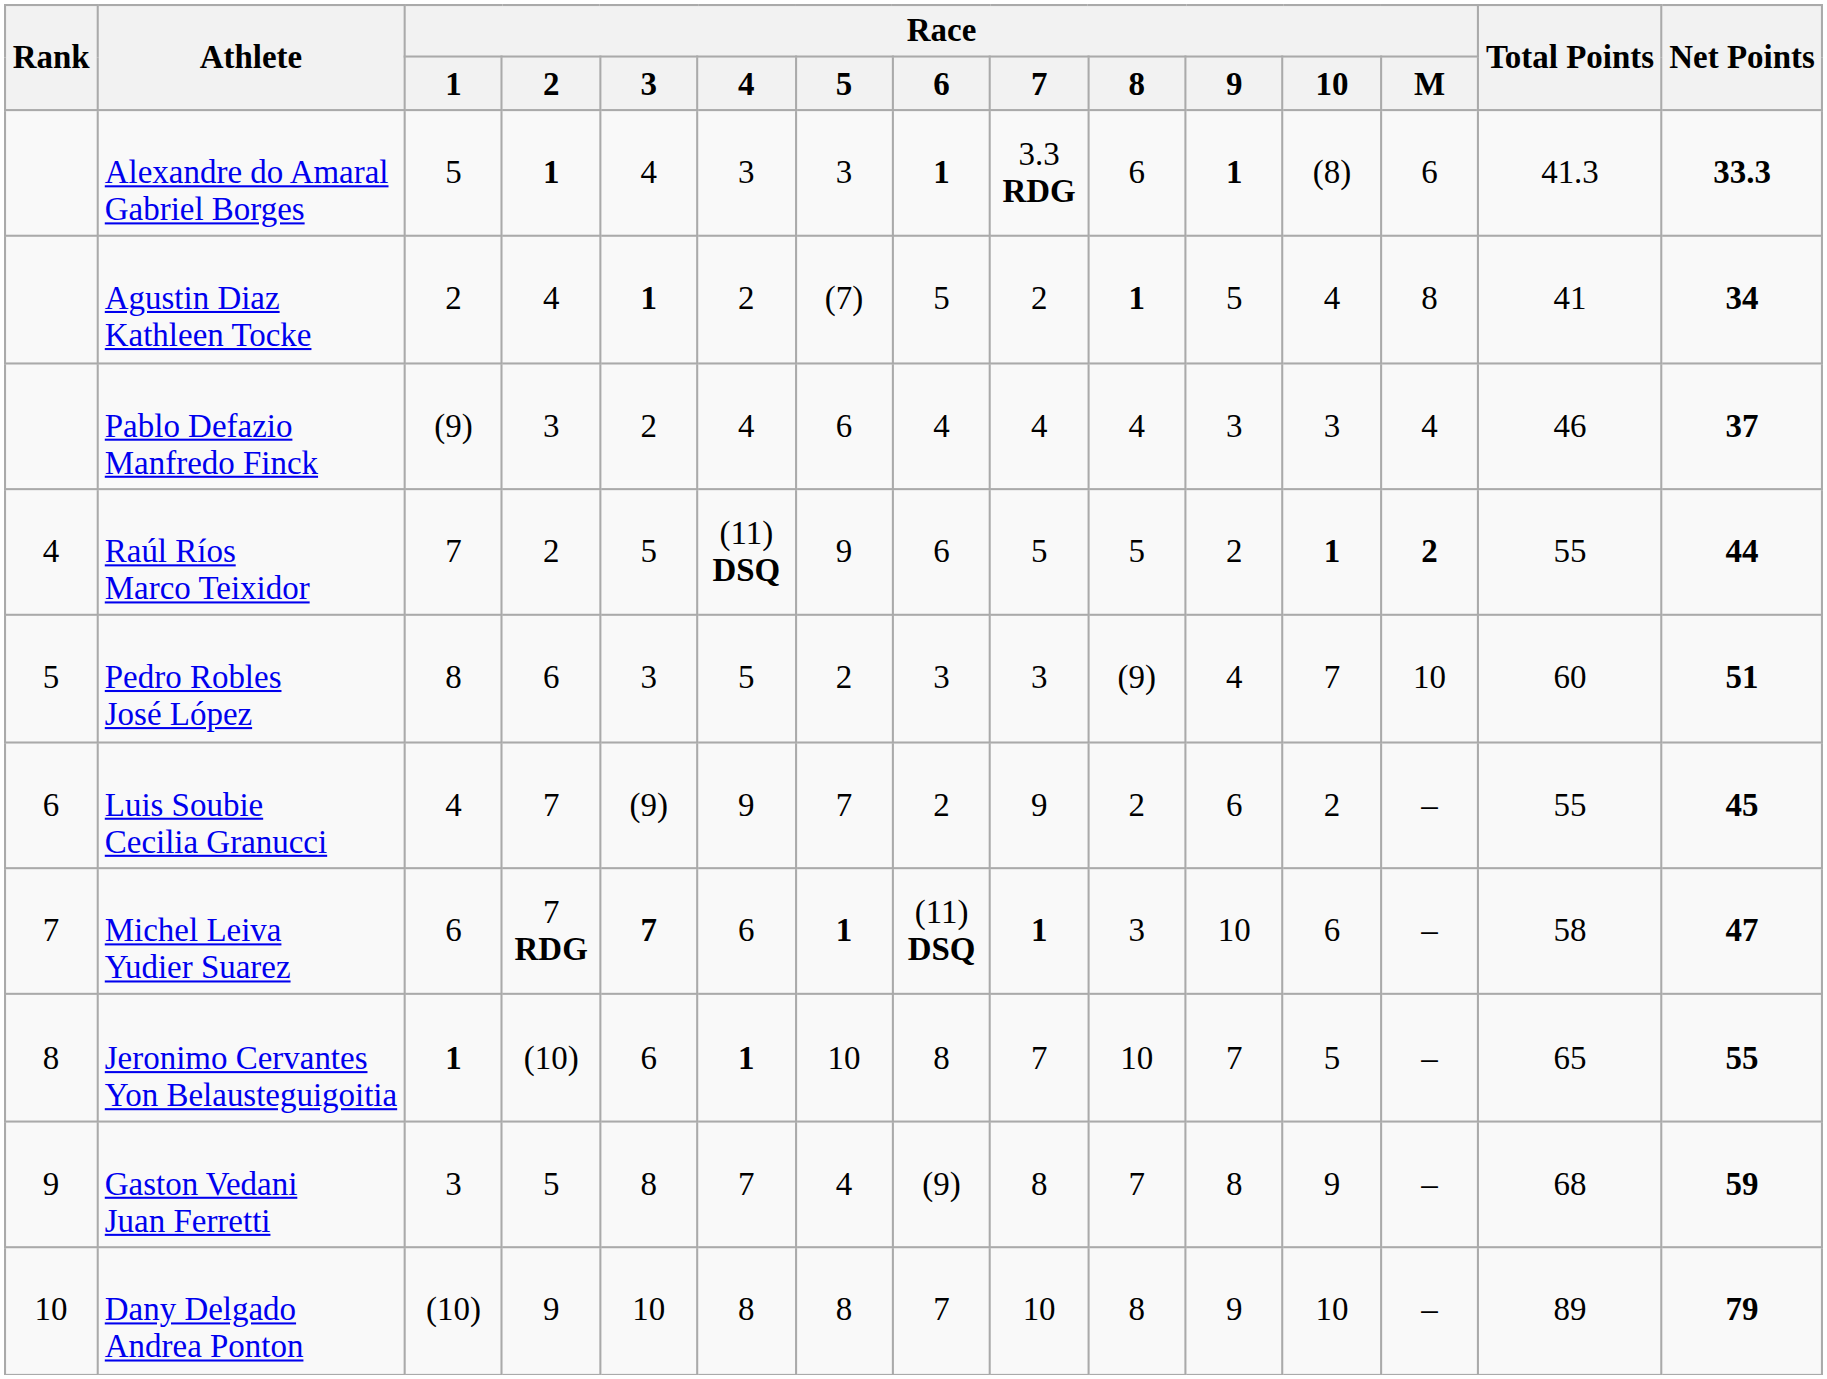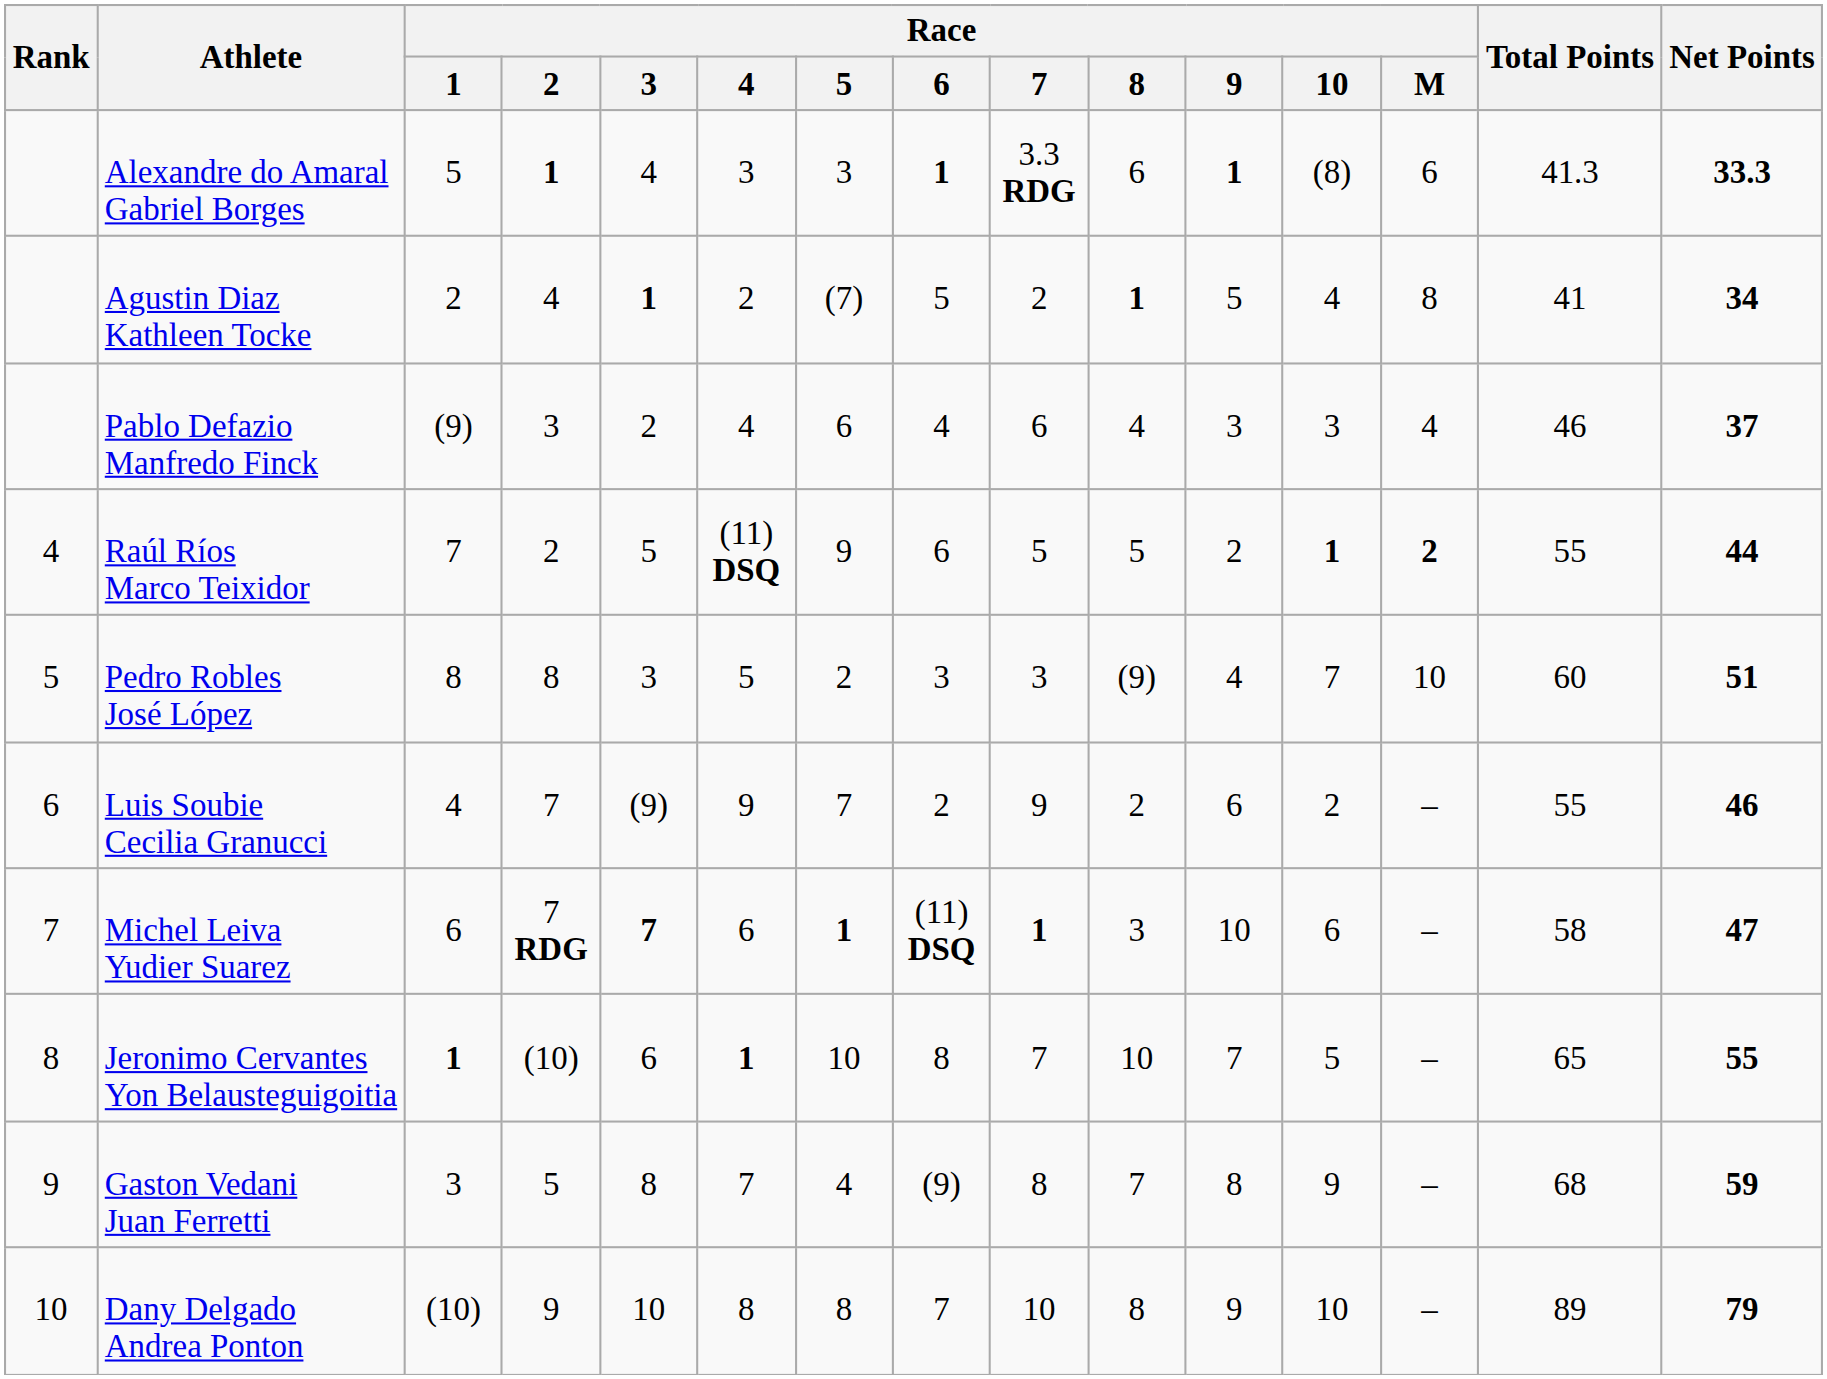 <table class="wikitable" style="text-align:center">
 <tr>
 <th rowspan="2">Rank</th>
 <th rowspan="2">Athlete</th>
 <th colspan="11">Race</th>
 <th rowspan="2">Total Points</th>
 <th rowspan="2">Net Points</th>
 </tr>
 <tr>
 <th width=40>1</th>
 <th width=40>2</th>
 <th width=40>3</th>
 <th width=40>4</th>
 <th width=40>5</th>
 <th width=40>6</th>
 <th width=40>7</th>
 <th width=40>8</th>
 <th width=40>9</th>
 <th width=40>10</th>
 <th width=40>M</th>
 </tr>
 <tr>
 <td></td>
 <td align=left> <br> <a href='#'>Alexandre do Amaral</a><br><a href='#'>Gabriel Borges</a></td>
 <td>5</td>
 <td><strong>1</strong></td>
 <td>4</td>
 <td>3</td>
 <td>3</td>
 <td><strong>1</strong></td>
 <td>3.3<br><strong>RDG</strong></td>
 <td>6</td>
 <td><strong>1</strong></td>
 <td>(8)</td>
 <td>6</td>
 <td align="center">41.3</td>
 <td align="center"><strong>33.3</strong></td>
 </tr>
 <tr>
 <td></td>
 <td align=left> <br> <a href='#'>Agustin Diaz</a><br><a href='#'>Kathleen Tocke</a></td>
 <td>2</td>
 <td>4</td>
 <td><strong>1</strong></td>
 <td>2</td>
 <td>(7)</td>
 <td>5</td>
 <td>2</td>
 <td><strong>1</strong></td>
 <td>5</td>
 <td>4</td>
 <td>8</td>
 <td align="center">41</td>
 <td align="center"><strong>34</strong></td>
 </tr>
 <tr>
 <td></td>
 <td align=left> <br> <a href='#'>Pablo Defazio</a><br><a href='#'>Manfredo Finck</a></td>
 <td>(9)</td>
 <td>3</td>
 <td>2</td>
 <td>4</td>
 <td>6</td>
 <td>4</td>
-<td>4</td>
+<td>6</td>
 <td>4</td>
 <td>3</td>
 <td>3</td>
 <td>4</td>
 <td align="center">46</td>
 <td align="center"><strong>37</strong></td>
 </tr>
 <tr>
 <td>4</td>
 <td align=left> <br> <a href='#'>Raúl Ríos</a><br><a href='#'>Marco Teixidor</a></td>
 <td>7</td>
 <td>2</td>
 <td>5</td>
 <td>(11)<br><strong>DSQ</strong></td>
 <td>9</td>
 <td>6</td>
 <td>5</td>
 <td>5</td>
 <td>2</td>
 <td><strong>1</strong></td>
 <td><strong>2</strong></td>
 <td align="center">55</td>
 <td align="center"><strong>44</strong></td>
 </tr>
 <tr>
 <td>5</td>
 <td align=left> <br> <a href='#'>Pedro Robles</a><br><a href='#'>José López</a></td>
 <td>8</td>
-<td>6</td>
+<td>8</td>
 <td>3</td>
 <td>5</td>
 <td>2</td>
 <td>3</td>
 <td>3</td>
 <td>(9)</td>
 <td>4</td>
 <td>7</td>
 <td>10</td>
 <td align="center">60</td>
 <td align="center"><strong>51</strong></td>
 </tr>
 <tr>
 <td>6</td>
 <td align=left> <br> <a href='#'>Luis Soubie</a><br><a href='#'>Cecilia Granucci</a></td>
 <td>4</td>
 <td>7</td>
 <td>(9)</td>
 <td>9</td>
 <td>7</td>
 <td>2</td>
 <td>9</td>
 <td>2</td>
 <td>6</td>
 <td>2</td>
 <td>–</td>
 <td align="center">55</td>
-<td align="center"><strong>45</strong></td>
+<td align="center"><strong>46</strong></td>
 </tr>
 <tr>
 <td>7</td>
 <td align=left> <br> <a href='#'>Michel Leiva</a><br><a href='#'>Yudier Suarez</a></td>
 <td>6</td>
 <td>7<br><strong>RDG</strong></td>
 <td><strong>7</strong></td>
 <td>6</td>
 <td><strong>1</strong></td>
 <td>(11)<br><strong>DSQ</strong></td>
 <td><strong>1</strong></td>
 <td>3</td>
 <td>10</td>
 <td>6</td>
 <td>–</td>
 <td align="center">58</td>
 <td align="center"><strong>47</strong></td>
 </tr>
 <tr>
 <td>8</td>
 <td align=left> <br> <a href='#'>Jeronimo Cervantes</a><br><a href='#'>Yon Belausteguigoitia</a></td>
 <td><strong>1</strong></td>
 <td>(10)</td>
 <td>6</td>
 <td><strong>1</strong></td>
 <td>10</td>
 <td>8</td>
 <td>7</td>
 <td>10</td>
 <td>7</td>
 <td>5</td>
 <td>–</td>
 <td align="center">65</td>
 <td align="center"><strong>55</strong></td>
 </tr>
 <tr>
 <td>9</td>
 <td align=left> <br> <a href='#'>Gaston Vedani</a><br><a href='#'>Juan Ferretti</a></td>
 <td>3</td>
 <td>5</td>
 <td>8</td>
 <td>7</td>
 <td>4</td>
 <td>(9)</td>
 <td>8</td>
 <td>7</td>
 <td>8</td>
 <td>9</td>
 <td>–</td>
 <td align="center">68</td>
 <td align="center"><strong>59</strong></td>
 </tr>
 <tr>
 <td>10</td>
 <td align=left> <br> <a href='#'>Dany Delgado</a><br><a href='#'>Andrea Ponton</a></td>
 <td>(10)</td>
 <td>9</td>
 <td>10</td>
 <td>8</td>
 <td>8</td>
 <td>7</td>
 <td>10</td>
 <td>8</td>
 <td>9</td>
 <td>10</td>
 <td>–</td>
 <td align="center">89</td>
 <td align="center"><strong>79</strong></td>
 </tr>
 </table>
